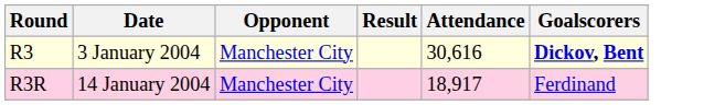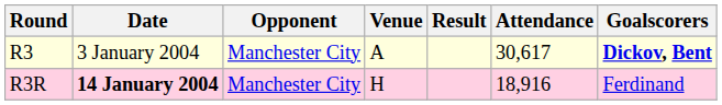 <table class="wikitable">
 <tr>
 <th>Round</th>
 <th>Date</th>
 <th>Opponent</th>
+<th>Venue</th>
 <th>Result</th>
 <th>Attendance</th>
 <th>Goalscorers</th>
 </tr>
 <tr style="background:#ffd;">
 <td>R3</td>
 <td>3 January 2004</td>
 <td><a href='#'>Manchester City</a></td>
+<td>A</td>
 <td></td>
-<td>30,616</td>
+<td>30,617</td>
 <td><strong><a href='#'>Dickov</a>, <a href='#'>Bent</a></strong></td>
 </tr>
 <tr style="background:#ffd0e3;">
 <td>R3R</td>
-<td>14 January 2004</td>
+<td><strong>14 January 2004</strong></td>
 <td><a href='#'>Manchester City</a></td>
+<td>H</td>
 <td></td>
-<td>18,917</td>
+<td>18,916</td>
 <td><a href='#'>Ferdinand</a></td>
 </tr>
 </table>
